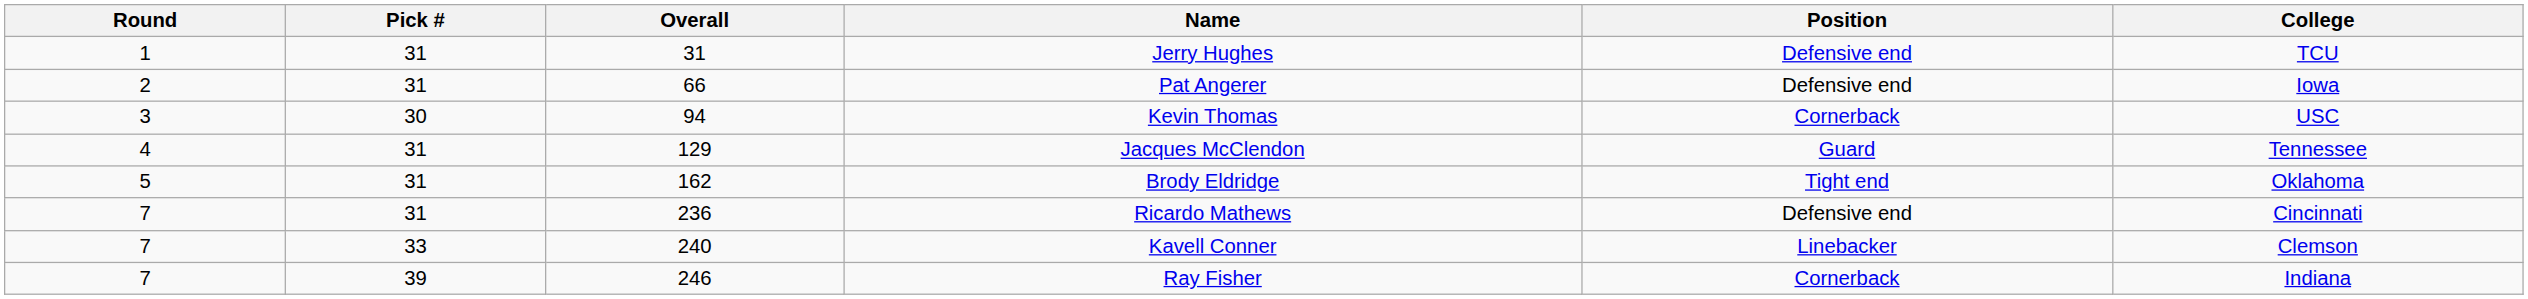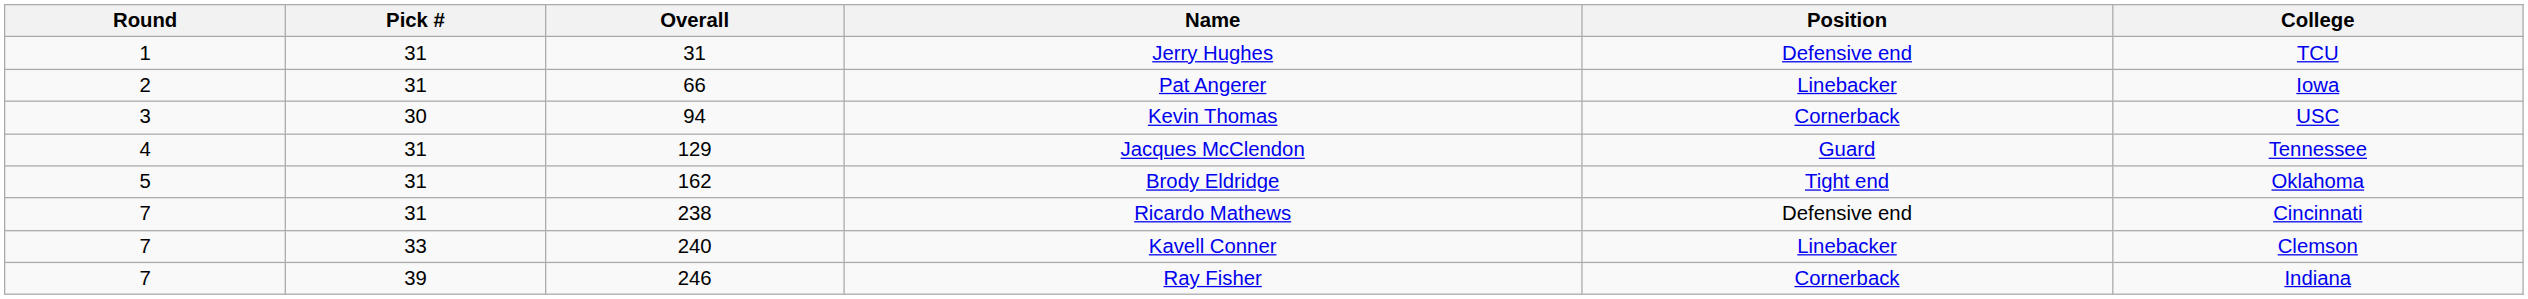 <table class="wikitable sortable sortable" style="width: 100%; text-align:center">
 <tr>
 <th>Round</th>
 <th>Pick #</th>
 <th>Overall</th>
 <th>Name</th>
 <th>Position</th>
 <th>College</th>
 </tr>
 <tr>
 <td>1</td>
 <td>31</td>
 <td>31</td>
 <td><a href='#'>Jerry Hughes</a></td>
 <td><a href='#'>Defensive end</a></td>
 <td><a href='#'>TCU</a></td>
 </tr>
 <tr>
 <td>2</td>
 <td>31</td>
 <td>66</td>
 <td><a href='#'>Pat Angerer</a></td>
-<td>Defensive end</td>
+<td><a href='#'>Linebacker</a></td>
 <td><a href='#'>Iowa</a></td>
 </tr>
 <tr>
 <td>3</td>
 <td>30</td>
 <td>94</td>
 <td><a href='#'>Kevin Thomas</a></td>
 <td><a href='#'>Cornerback</a></td>
 <td><a href='#'>USC</a></td>
 </tr>
 <tr>
 <td>4</td>
 <td>31</td>
 <td>129</td>
 <td><a href='#'>Jacques McClendon</a></td>
 <td><a href='#'>Guard</a></td>
 <td><a href='#'>Tennessee</a></td>
 </tr>
 <tr>
 <td>5</td>
 <td>31</td>
 <td>162</td>
 <td><a href='#'>Brody Eldridge</a></td>
 <td><a href='#'>Tight end</a></td>
 <td><a href='#'>Oklahoma</a></td>
 </tr>
 <tr>
 <td>7</td>
 <td>31</td>
-<td>236</td>
+<td>238</td>
 <td><a href='#'>Ricardo Mathews</a></td>
 <td>Defensive end</td>
 <td><a href='#'>Cincinnati</a></td>
 </tr>
 <tr>
 <td>7</td>
 <td>33</td>
 <td>240</td>
 <td><a href='#'>Kavell Conner</a></td>
 <td><a href='#'>Linebacker</a></td>
 <td><a href='#'>Clemson</a></td>
 </tr>
 <tr>
 <td>7</td>
 <td>39</td>
 <td>246</td>
 <td><a href='#'>Ray Fisher</a></td>
 <td><a href='#'>Cornerback</a></td>
 <td><a href='#'>Indiana</a></td>
 </tr>
 </table>
